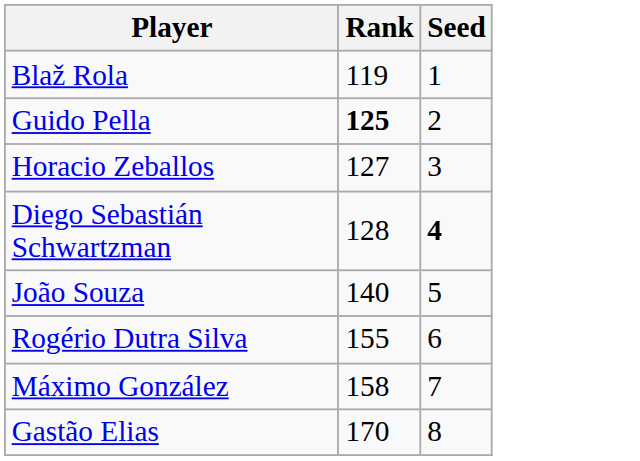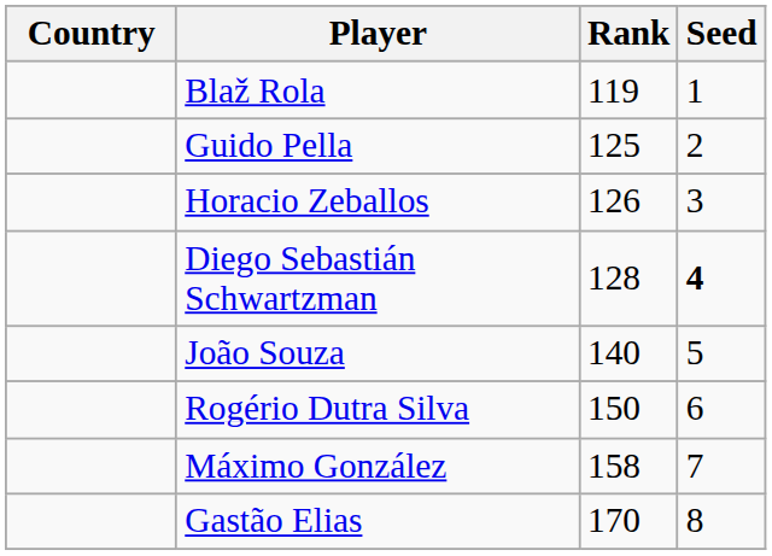 <table class="sortable wikitable">
 <tr>
+<th width="70">Country</th>
 <th width="175">Player</th>
 <th>Rank</th>
 <th>Seed</th>
 </tr>
 <tr>
+<td></td>
 <td><a href='#'>Blaž Rola</a></td>
 <td>119</td>
 <td>1</td>
 </tr>
 <tr>
+<td></td>
 <td><a href='#'>Guido Pella</a></td>
-<td><strong>125</strong></td>
+<td>125</td>
 <td>2</td>
 </tr>
 <tr>
+<td></td>
 <td><a href='#'>Horacio Zeballos</a></td>
-<td>127</td>
+<td>126</td>
 <td>3</td>
 </tr>
 <tr>
+<td></td>
 <td><a href='#'>Diego Sebastián Schwartzman</a></td>
 <td>128</td>
 <td><strong>4</strong></td>
 </tr>
 <tr>
+<td></td>
 <td><a href='#'>João Souza</a></td>
 <td>140</td>
 <td>5</td>
 </tr>
 <tr>
+<td></td>
 <td><a href='#'>Rogério Dutra Silva</a></td>
-<td>155</td>
+<td>150</td>
 <td>6</td>
 </tr>
 <tr>
+<td></td>
 <td><a href='#'>Máximo González</a></td>
 <td>158</td>
 <td>7</td>
 </tr>
 <tr>
+<td></td>
 <td><a href='#'>Gastão Elias</a></td>
 <td>170</td>
 <td>8</td>
 </tr>
 </table>
